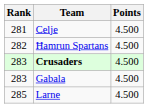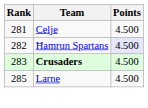 <table class="wikitable" style="text-align: center;">
 <tr>
 <th>Rank</th>
 <th>Team</th>
 <th>Points</th>
 </tr>
 <tr>
 <td>281</td>
 <td align="left"> <a href='#'>Celje</a></td>
 <td>4.500</td>
 </tr>
 <tr>
 <td>282</td>
 <td align="left"> <a href='#'>Ħamrun Spartans</a></td>
-<td>4.500</td>
+<td style="background: lavender;">4.500</td>
 </tr>
 <tr bgcolor="#ddffdd">
 <td>283</td>
 <td align="left"> <strong>Crusaders</strong></td>
-<td>4.500</td>
-</tr>
-<tr>
-<td>283</td>
-<td align="left"> <a href='#'>Gabala</a></td>
 <td>4.500</td>
 </tr>
 <tr>
 <td>285</td>
 <td align="left"> <a href='#'>Larne</a></td>
 <td>4.500</td>
 </tr>
 </table>
